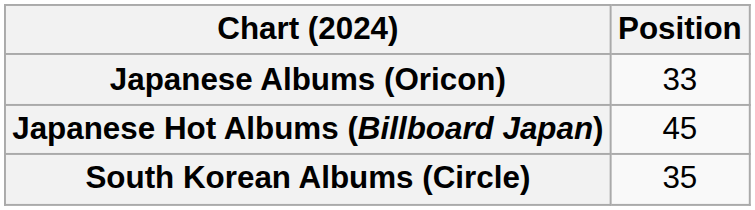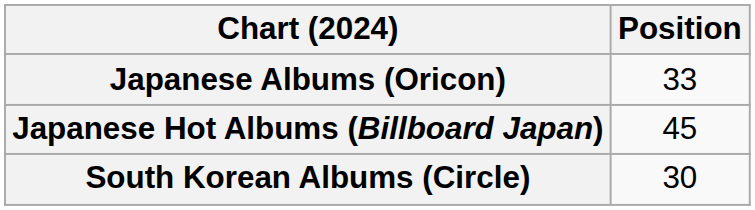 <table class="wikitable sortable plainrowheaders" style="text-align:center">
 <tr>
 <th scope="col">Chart (2024)</th>
 <th scope="col">Position</th>
 </tr>
 <tr>
 <th scope="row">Japanese Albums (Oricon)</th>
 <td>33</td>
 </tr>
 <tr>
 <th scope="row">Japanese Hot Albums (<em>Billboard Japan</em>)</th>
 <td>45</td>
 </tr>
 <tr>
 <th scope="row">South Korean Albums (Circle)</th>
-<td>35</td>
+<td>30</td>
 </tr>
 </table>
